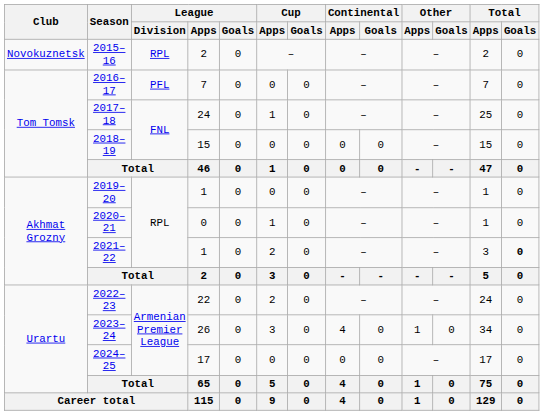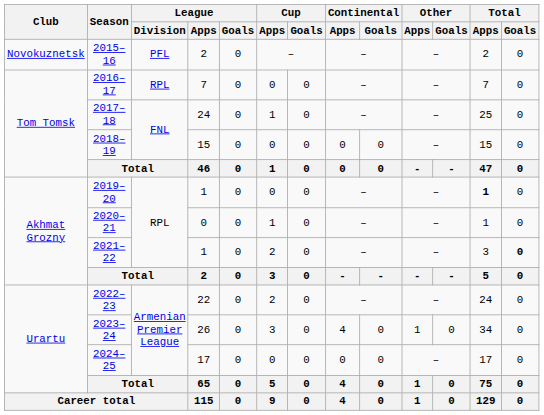 <table class="wikitable" style="text-align: center;">
 <tr>
 <th rowspan=2>Club</th>
 <th rowspan=2>Season</th>
 <th colspan=3>League</th>
 <th colspan=2>Cup</th>
 <th colspan=2>Continental</th>
 <th colspan=2>Other</th>
 <th colspan=2>Total</th>
 </tr>
 <tr>
 <th>Division</th>
 <th>Apps</th>
 <th>Goals</th>
 <th>Apps</th>
 <th>Goals</th>
 <th>Apps</th>
 <th>Goals</th>
 <th>Apps</th>
 <th>Goals</th>
 <th>Apps</th>
 <th>Goals</th>
 </tr>
 <tr>
 <td><a href='#'>Novokuznetsk</a></td>
 <td><a href='#'>2015–16</a></td>
-<td><a href='#'>RPL</a></td>
+<td><a href='#'>PFL</a></td>
 <td>2</td>
 <td>0</td>
 <td colspan=2>–</td>
 <td colspan=2>–</td>
 <td colspan=2>–</td>
 <td>2</td>
 <td>0</td>
 </tr>
 <tr>
 <td rowspan="4"><a href='#'>Tom Tomsk</a></td>
 <td><a href='#'>2016–17</a></td>
-<td><a href='#'>PFL</a></td>
+<td><a href='#'>RPL</a></td>
 <td>7</td>
 <td>0</td>
 <td>0</td>
 <td>0</td>
 <td colspan=2>–</td>
 <td colspan=2>–</td>
 <td>7</td>
 <td>0</td>
 </tr>
 <tr>
 <td><a href='#'>2017–18</a></td>
 <td rowspan="2"><a href='#'>FNL</a></td>
 <td>24</td>
 <td>0</td>
 <td>1</td>
 <td>0</td>
 <td colspan=2>–</td>
 <td colspan=2>–</td>
 <td>25</td>
 <td>0</td>
 </tr>
 <tr>
 <td><a href='#'>2018–19</a></td>
 <td>15</td>
 <td>0</td>
 <td>0</td>
 <td>0</td>
 <td>0</td>
 <td>0</td>
 <td colspan=2>–</td>
 <td>15</td>
 <td>0</td>
 </tr>
 <tr>
 <th colspan=2>Total</th>
 <th>46</th>
 <th>0</th>
 <th>1</th>
 <th>0</th>
 <th>0</th>
 <th>0</th>
 <th>-</th>
 <th>-</th>
 <th>47</th>
 <th>0</th>
 </tr>
 <tr>
 <td rowspan="4"><a href='#'>Akhmat Grozny</a></td>
 <td><a href='#'>2019–20</a></td>
 <td rowspan="3">RPL</td>
 <td>1</td>
 <td>0</td>
 <td>0</td>
 <td>0</td>
 <td colspan=2>–</td>
 <td colspan=2>–</td>
-<td>1</td>
+<td><strong>1</strong></td>
 <td>0</td>
 </tr>
 <tr>
 <td><a href='#'>2020–21</a></td>
 <td>0</td>
 <td>0</td>
 <td>1</td>
 <td>0</td>
 <td colspan=2>–</td>
 <td colspan=2>–</td>
 <td>1</td>
 <td>0</td>
 </tr>
 <tr>
 <td><a href='#'>2021–22</a></td>
 <td>1</td>
 <td>0</td>
 <td>2</td>
 <td>0</td>
 <td colspan=2>–</td>
 <td colspan=2>–</td>
 <td>3</td>
 <td><strong>0</strong></td>
 </tr>
 <tr>
 <th colspan=2>Total</th>
 <th>2</th>
 <th>0</th>
 <th>3</th>
 <th>0</th>
 <th>-</th>
 <th>-</th>
 <th>-</th>
 <th>-</th>
 <th>5</th>
 <th>0</th>
 </tr>
 <tr>
 <td rowspan="4"><a href='#'>Urartu</a></td>
 <td><a href='#'>2022–23</a></td>
 <td rowspan="3"><a href='#'>Armenian Premier League</a></td>
 <td>22</td>
 <td>0</td>
 <td>2</td>
 <td>0</td>
 <td colspan=2>–</td>
 <td colspan=2>–</td>
 <td>24</td>
 <td>0</td>
 </tr>
 <tr>
 <td><a href='#'>2023–24</a></td>
 <td>26</td>
 <td>0</td>
 <td>3</td>
 <td>0</td>
 <td>4</td>
 <td>0</td>
 <td>1</td>
 <td>0</td>
 <td>34</td>
 <td>0</td>
 </tr>
 <tr>
 <td><a href='#'>2024–25</a></td>
 <td>17</td>
 <td>0</td>
 <td>0</td>
 <td>0</td>
 <td>0</td>
 <td>0</td>
 <td colspan=2>–</td>
 <td>17</td>
 <td>0</td>
 </tr>
 <tr>
 <th colspan=2>Total</th>
 <th>65</th>
 <th>0</th>
 <th>5</th>
 <th>0</th>
 <th>4</th>
 <th>0</th>
 <th>1</th>
 <th>0</th>
 <th>75</th>
 <th>0</th>
 </tr>
 <tr>
 <th colspan=3>Career total</th>
 <th>115</th>
 <th>0</th>
 <th>9</th>
 <th>0</th>
 <th>4</th>
 <th>0</th>
 <th>1</th>
 <th>0</th>
 <th>129</th>
 <th>0</th>
 </tr>
 </table>
